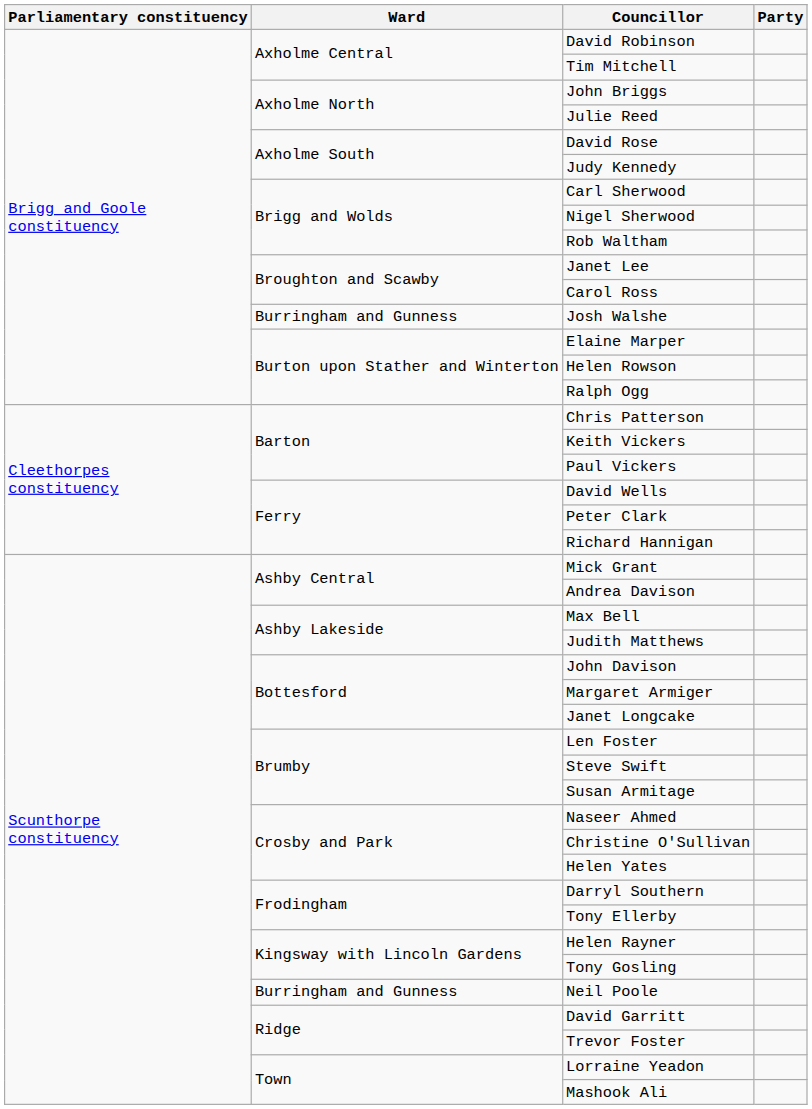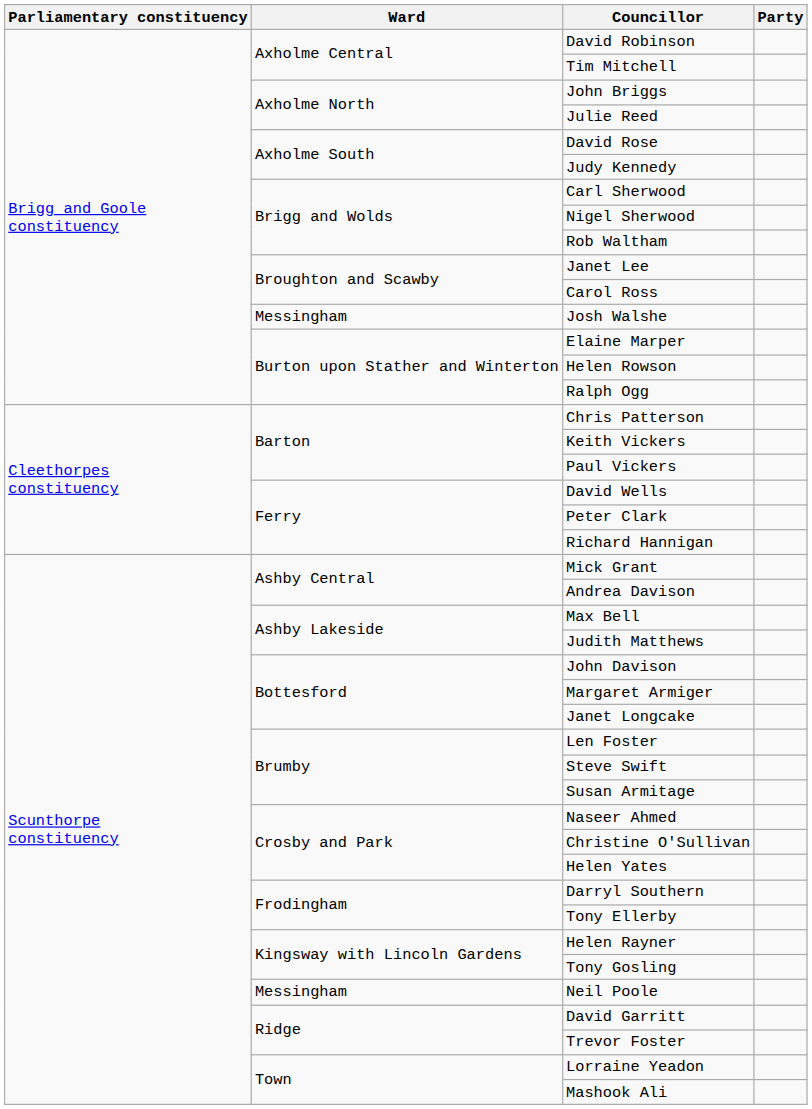 <table class="wikitable sortable">
 <tr>
 <th>Parliamentary constituency</th>
 <th>Ward</th>
 <th>Councillor</th>
 <th colspan=2>Party</th>
 </tr>
 <tr>
 <td rowspan=15><a href='#'>Brigg and Goole<br>constituency</a></td>
 <td rowspan="2">Axholme Central</td>
 <td>David Robinson</td>
 <td></td>
 </tr>
 <tr>
 <td>Tim Mitchell</td>
 <td></td>
 </tr>
 <tr>
 <td rowspan="2">Axholme North</td>
 <td>John Briggs</td>
 <td></td>
 </tr>
 <tr>
 <td>Julie Reed</td>
 <td></td>
 </tr>
 <tr>
 <td rowspan="2">Axholme South</td>
 <td>David Rose</td>
 <td></td>
 </tr>
 <tr>
 <td>Judy Kennedy</td>
 <td></td>
 </tr>
 <tr>
 <td rowspan="3">Brigg and Wolds</td>
 <td>Carl Sherwood</td>
 <td></td>
 </tr>
 <tr>
 <td>Nigel Sherwood</td>
 <td></td>
 </tr>
 <tr>
 <td>Rob Waltham</td>
 <td></td>
 </tr>
 <tr>
 <td rowspan="2">Broughton and Scawby</td>
 <td>Janet Lee</td>
 <td></td>
 </tr>
 <tr>
 <td>Carol Ross</td>
 <td></td>
 </tr>
 <tr>
-<td rowspan="1">Burringham and Gunness</td>
+<td rowspan="1">Messingham</td>
 <td>Josh Walshe</td>
 <td></td>
 </tr>
 <tr>
 <td rowspan="3">Burton upon Stather and Winterton</td>
 <td>Elaine Marper</td>
 <td></td>
 </tr>
 <tr>
 <td>Helen Rowson</td>
 <td></td>
 </tr>
 <tr>
 <td>Ralph Ogg</td>
 <td></td>
 </tr>
 <tr>
 <td rowspan=6><a href='#'>Cleethorpes<br>constituency</a></td>
 <td rowspan="3">Barton</td>
 <td>Chris Patterson</td>
 <td></td>
 </tr>
 <tr>
 <td>Keith Vickers</td>
 <td></td>
 </tr>
 <tr>
 <td>Paul Vickers</td>
 <td></td>
 </tr>
 <tr>
 <td rowspan="3">Ferry</td>
 <td>David Wells</td>
 <td></td>
 </tr>
 <tr>
 <td>Peter Clark</td>
 <td></td>
 </tr>
 <tr>
 <td>Richard Hannigan</td>
 <td></td>
 </tr>
 <tr>
 <td rowspan=22><a href='#'>Scunthorpe<br>constituency</a></td>
 <td rowspan="2">Ashby Central</td>
 <td>Mick Grant</td>
 <td></td>
 </tr>
 <tr>
 <td>Andrea Davison</td>
 <td></td>
 </tr>
 <tr>
 <td rowspan="2">Ashby Lakeside</td>
 <td>Max Bell</td>
 <td></td>
 </tr>
 <tr>
 <td>Judith Matthews</td>
 <td></td>
 </tr>
 <tr>
 <td rowspan="3">Bottesford</td>
 <td>John Davison</td>
 <td></td>
 </tr>
 <tr>
 <td>Margaret Armiger</td>
 <td></td>
 </tr>
 <tr>
 <td>Janet Longcake</td>
 <td></td>
 </tr>
 <tr>
 <td rowspan="3">Brumby</td>
 <td>Len Foster</td>
 <td></td>
 </tr>
 <tr>
 <td>Steve Swift</td>
 <td></td>
 </tr>
 <tr>
 <td>Susan Armitage</td>
 <td></td>
 </tr>
 <tr>
 <td rowspan="3">Crosby and Park</td>
 <td>Naseer Ahmed</td>
 <td></td>
 </tr>
 <tr>
 <td>Christine O'Sullivan</td>
 <td></td>
 </tr>
 <tr>
 <td>Helen Yates</td>
 <td></td>
 </tr>
 <tr>
 <td rowspan="2">Frodingham</td>
 <td>Darryl Southern</td>
 <td></td>
 </tr>
 <tr>
 <td>Tony Ellerby</td>
 <td></td>
 </tr>
 <tr>
 <td rowspan="2">Kingsway with Lincoln Gardens</td>
 <td>Helen Rayner</td>
 <td></td>
 </tr>
 <tr>
 <td>Tony Gosling</td>
 <td></td>
 </tr>
 <tr>
-<td rowspan="1">Burringham and Gunness</td>
+<td rowspan="1">Messingham</td>
 <td>Neil Poole</td>
 <td></td>
 </tr>
 <tr>
 <td rowspan="2">Ridge</td>
 <td>David Garritt</td>
 <td></td>
 </tr>
 <tr>
 <td>Trevor Foster</td>
 <td></td>
 </tr>
 <tr>
 <td rowspan="2">Town</td>
 <td>Lorraine Yeadon</td>
 <td></td>
 </tr>
 <tr>
 <td>Mashook Ali</td>
 <td></td>
 </tr>
 </table>
